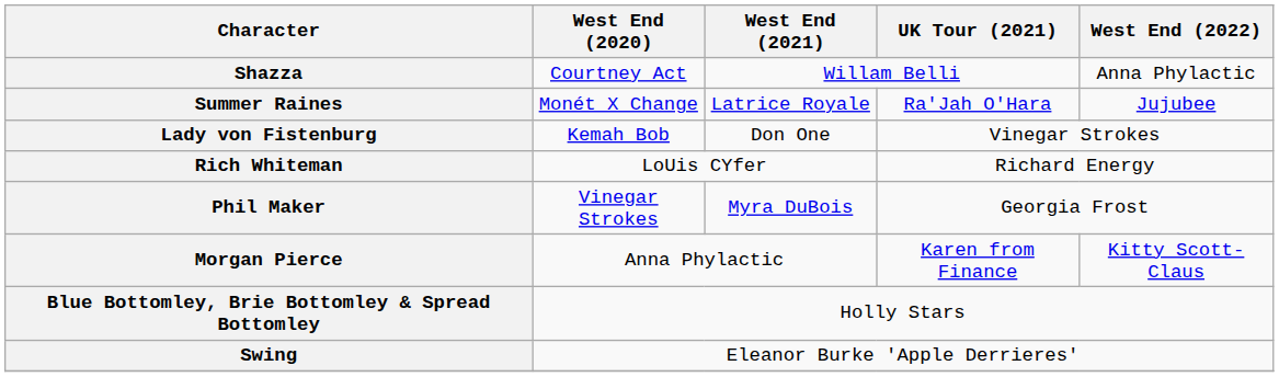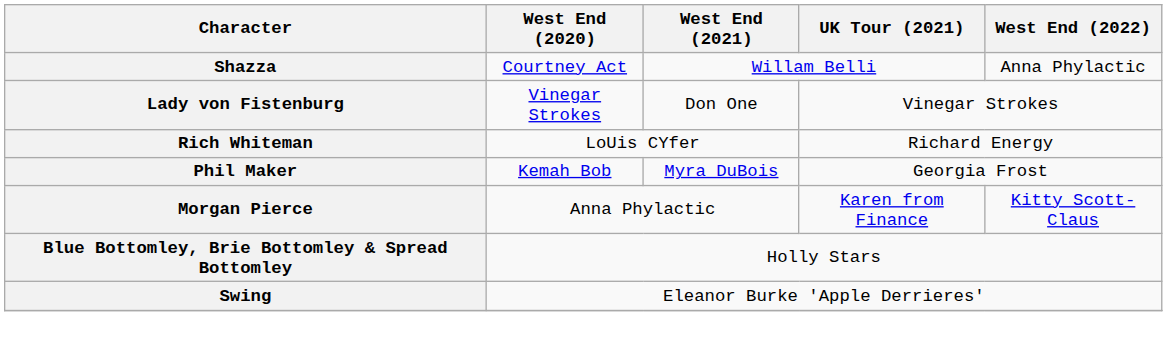 <table class="wikitable">
 <tr>
 <th>Character</th>
 <th>West End (2020)</th>
 <th>West End (2021)</th>
 <th>UK Tour (2021)</th>
 <th>West End (2022)</th>
 </tr>
 <tr>
 <th>Shazza</th>
 <td align="center"><a href='#'>Courtney Act</a></td>
 <td colspan="2" align="center"><a href='#'>Willam Belli</a></td>
 <td align="center">Anna Phylactic</td>
 </tr>
 <tr>
-<th>Summer Raines</th>
-<td align="center"><a href='#'>Monét X Change</a></td>
-<td align="center"><a href='#'>Latrice Royale</a></td>
-<td align="center"><a href='#'>Ra'Jah O'Hara</a></td>
-<td align="center"><a href='#'>Jujubee</a></td>
-</tr>
-<tr>
 <th>Lady von Fistenburg</th>
-<td align="center"><a href='#'>Kemah Bob</a></td>
+<td align="center"><a href='#'>Vinegar Strokes</a></td>
 <td align="center">Don One</td>
 <td colspan="2" align="center">Vinegar Strokes</td>
 </tr>
 <tr>
 <th>Rich Whiteman</th>
 <td colspan="2" align="center">LoUis CYfer</td>
 <td colspan="2" align="center">Richard Energy</td>
 </tr>
 <tr>
 <th>Phil Maker</th>
-<td align="center"><a href='#'>Vinegar Strokes</a></td>
+<td align="center"><a href='#'>Kemah Bob</a></td>
 <td align="center"><a href='#'>Myra DuBois</a></td>
 <td colspan="2" align="center">Georgia Frost</td>
 </tr>
 <tr>
 <th>Morgan Pierce</th>
 <td colspan="2" align="center">Anna Phylactic</td>
 <td align="center"><a href='#'>Karen from Finance</a></td>
 <td align="center"><a href='#'>Kitty Scott-Claus</a></td>
 </tr>
 <tr>
 <th>Blue Bottomley, Brie Bottomley & Spread Bottomley</th>
 <td colspan="4" align="center">Holly Stars</td>
 </tr>
 <tr>
 <th>Swing</th>
 <td colspan="4" align="center">Eleanor Burke 'Apple Derrieres'</td>
 </tr>
 <tr>
 </tr>
 </table>
